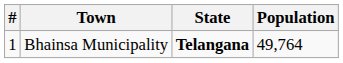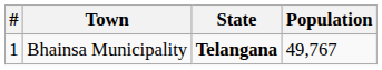 <table class="wikitable">
 <tr>
 <th>#</th>
 <th>Town</th>
 <th>State</th>
 <th>Population</th>
 </tr>
 <tr>
 <td>1</td>
 <td>Bhainsa Municipality</td>
 <td><strong>Telangana</strong></td>
-<td>49,764</td>
+<td>49,767</td>
 </tr>
 </table>
